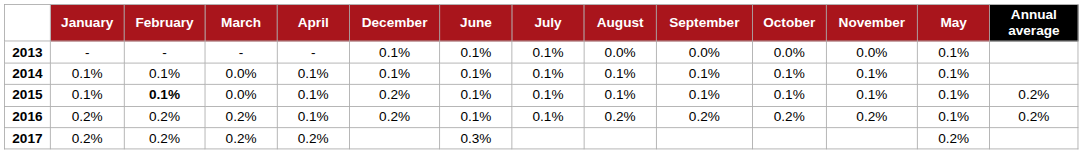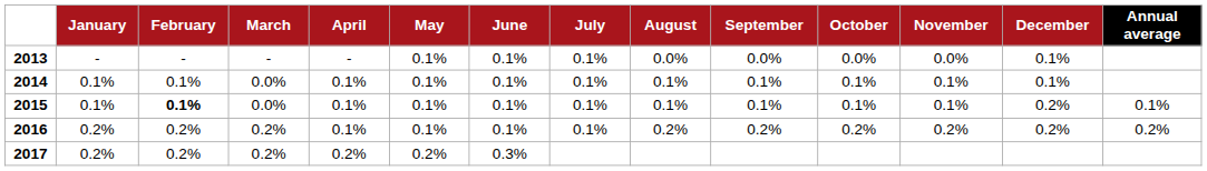 <table class="wikitable" style="width:100%; margin:auto; background:#ffffff;">
 <tr>
 <td style="background:#FFFFFF; color:#FFFFFF;" width="35px"></td>
 <th style="background:#A9151C; color:#FFFFFF;" width="60px">January</th>
 <th style="background:#A9151C; color:#FFFFFF;" width="60px">February</th>
 <th style="background:#A9151C; color:#FFFFFF;" width="60px">March</th>
 <th style="background:#A9151C; color:#FFFFFF;" width="60px">April</th>
-<th style="background:#A9151C; color:#FFFFFF;" width="60px">December</th>
+<th style="background:#A9151C; color:#FFFFFF;" width="60px">May</th>
 <th style="background:#A9151C; color:#FFFFFF;" width="60px">June</th>
 <th style="background:#A9151C; color:#FFFFFF;" width="60px">July</th>
 <th style="background:#A9151C; color:#FFFFFF;" width="60px">August</th>
 <th style="background:#A9151C; color:#FFFFFF;" width="60px">September</th>
 <th style="background:#A9151C; color:#FFFFFF;" width="60px">October</th>
 <th style="background:#A9151C; color:#FFFFFF;" width="60px">November</th>
-<th style="background:#A9151C; color:#FFFFFF;" width="60px">May</th>
+<th style="background:#A9151C; color:#FFFFFF;" width="60px">December</th>
 <th style="background:#000000; color:#FFFFFF;" width="75px">Annual average</th>
 </tr>
 <tr align="center">
 <td><strong>2013</strong></td>
 <td>-</td>
 <td>-</td>
 <td>-</td>
 <td>-</td>
 <td>0.1%</td>
 <td>0.1%</td>
 <td>0.1%</td>
 <td>0.0%</td>
 <td>0.0%</td>
 <td>0.0%</td>
 <td>0.0%</td>
 <td>0.1%</td>
 <td></td>
 </tr>
 <tr align="center">
 <td><strong>2014</strong></td>
 <td>0.1%</td>
 <td>0.1%</td>
 <td>0.0%</td>
 <td>0.1%</td>
 <td>0.1%</td>
 <td>0.1%</td>
 <td>0.1%</td>
 <td>0.1%</td>
 <td>0.1%</td>
 <td>0.1%</td>
 <td>0.1%</td>
 <td>0.1%</td>
 <td></td>
 </tr>
 <tr align="center">
 <td><strong>2015</strong></td>
 <td>0.1%</td>
 <td><strong>0.1%</strong></td>
 <td>0.0%</td>
 <td>0.1%</td>
-<td>0.2%</td>
 <td>0.1%</td>
 <td>0.1%</td>
 <td>0.1%</td>
 <td>0.1%</td>
 <td>0.1%</td>
 <td>0.1%</td>
 <td>0.1%</td>
 <td>0.2%</td>
+<td>0.1%</td>
 </tr>
 <tr align="center">
 <td><strong>2016</strong></td>
 <td>0.2%</td>
 <td>0.2%</td>
 <td>0.2%</td>
 <td>0.1%</td>
-<td>0.2%</td>
+<td>0.1%</td>
 <td>0.1%</td>
 <td>0.1%</td>
 <td>0.2%</td>
 <td>0.2%</td>
 <td>0.2%</td>
 <td>0.2%</td>
-<td>0.1%</td>
+<td>0.2%</td>
 <td> 0.2%</td>
 </tr>
 <tr align="center">
 <td><strong>2017</strong></td>
 <td>0.2%</td>
 <td>0.2%</td>
 <td>0.2%</td>
 <td>0.2%</td>
-<td></td>
+<td>0.2%</td>
 <td>0.3%</td>
 <td></td>
 <td></td>
 <td></td>
 <td></td>
 <td></td>
-<td>0.2%</td>
+<td></td>
 <td></td>
 </tr>
 </table>
